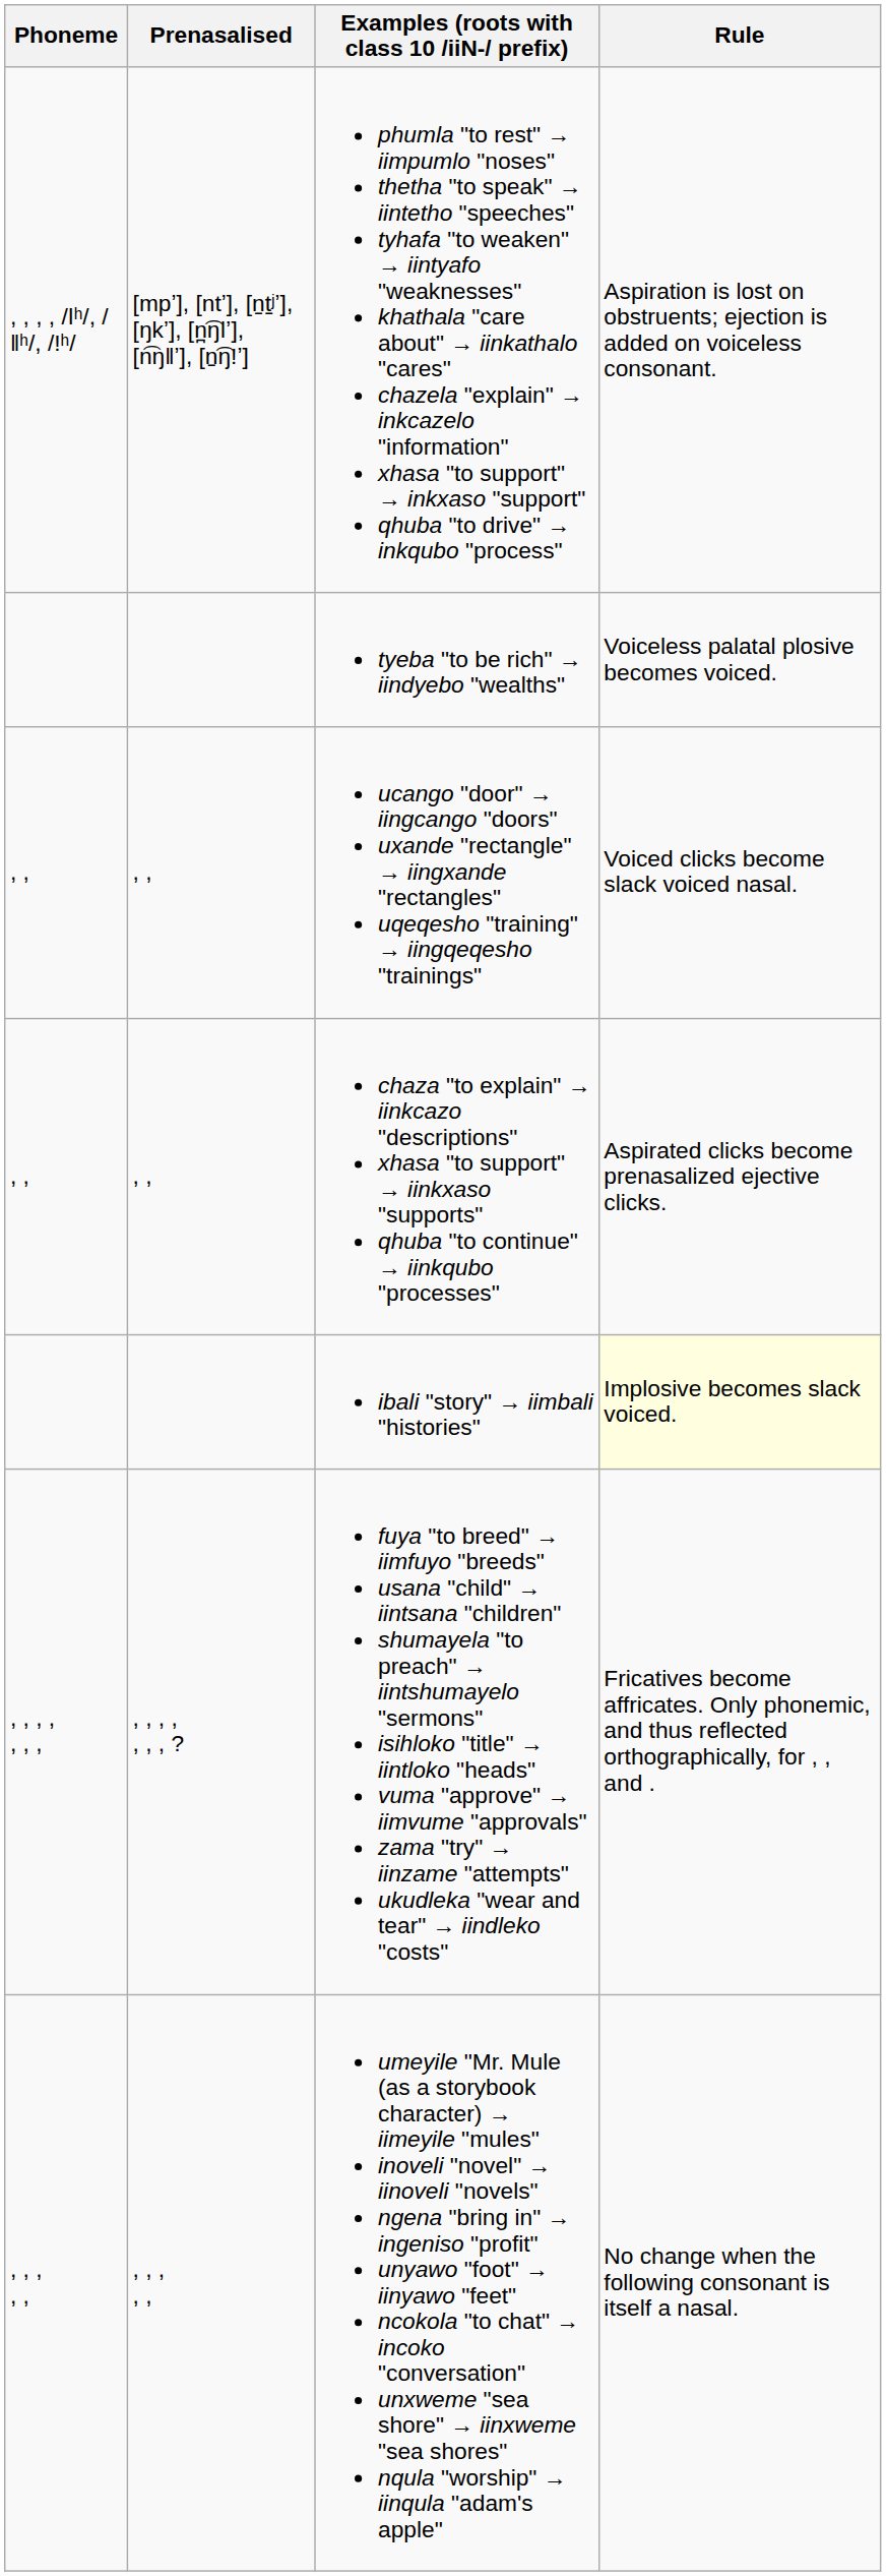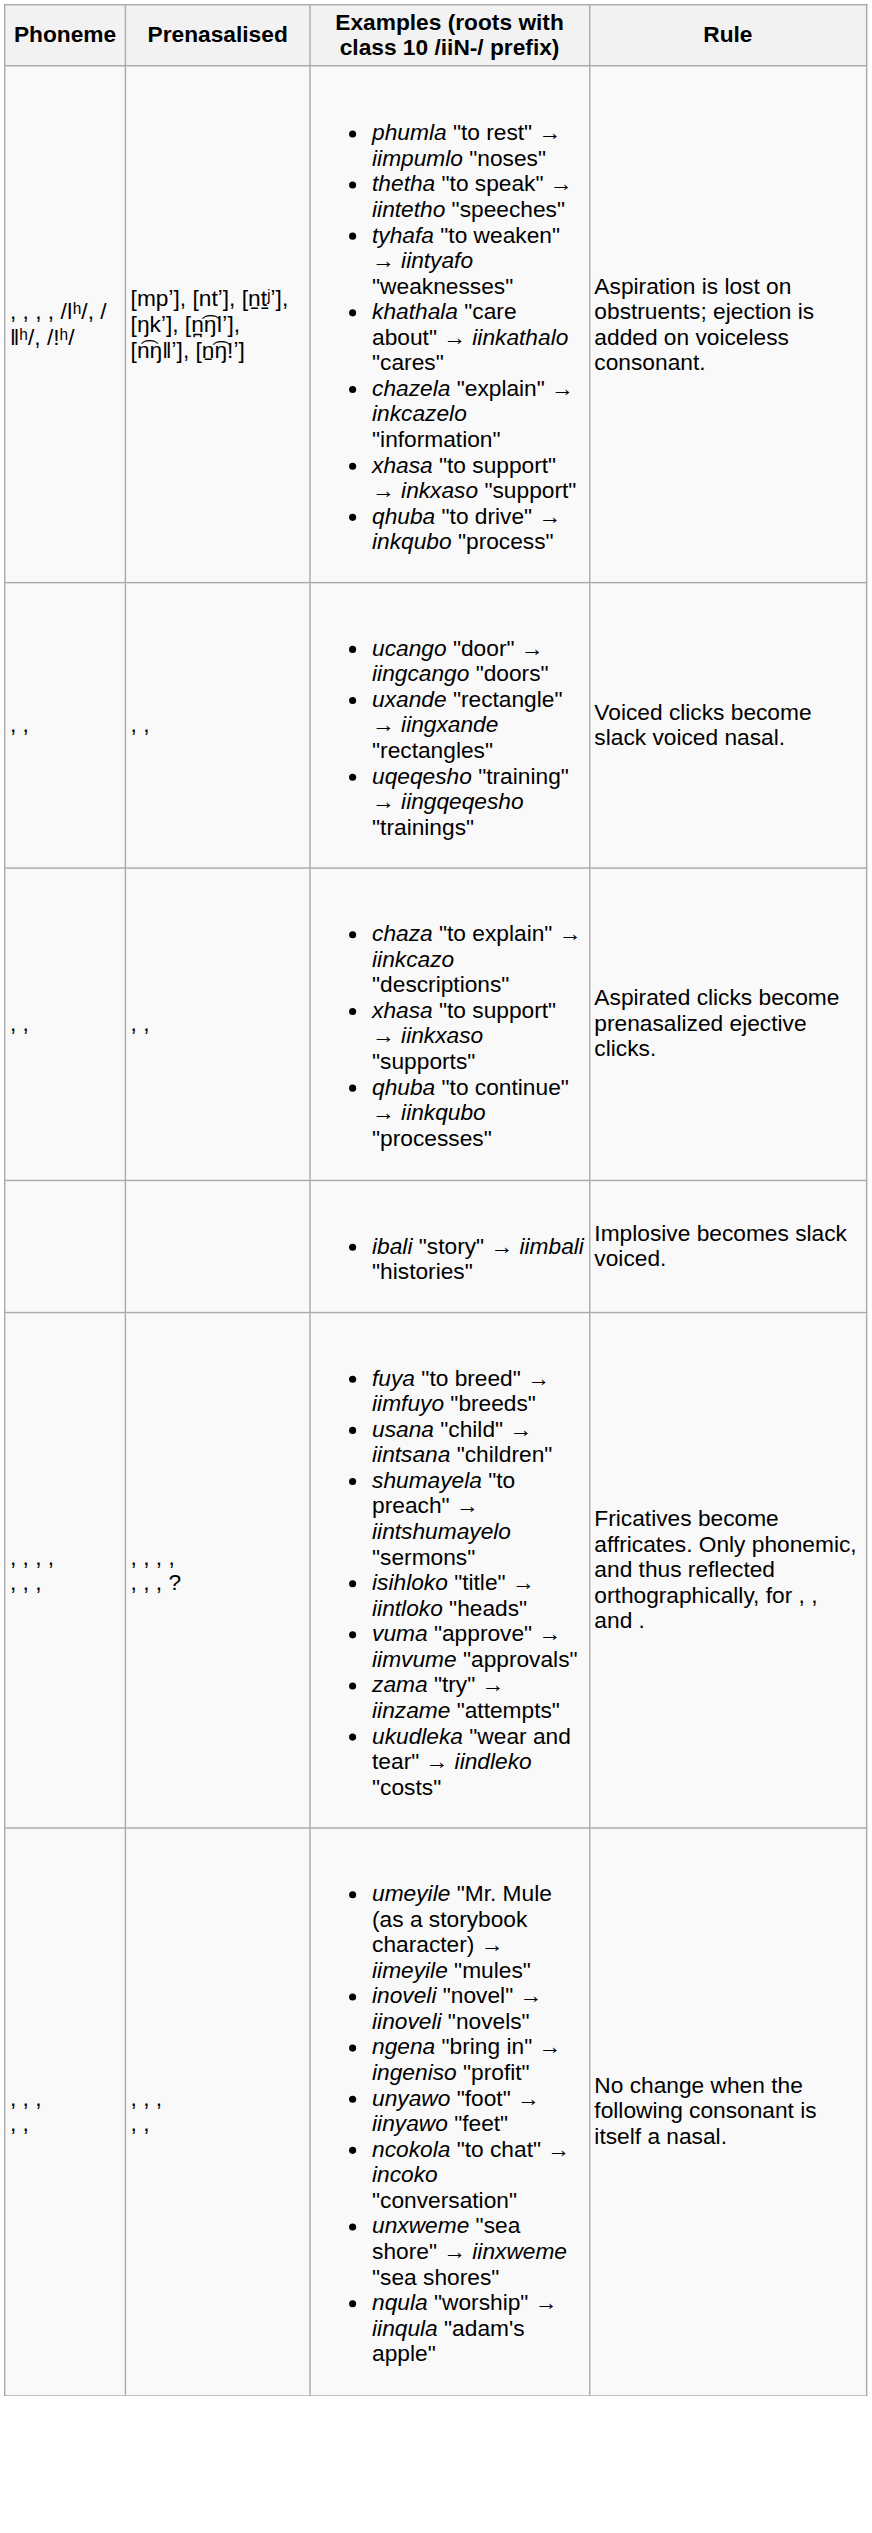 <table class="wikitable">
 <tr>
 <th>Phoneme</th>
 <th>Prenasalised</th>
 <th>Examples (roots with class 10 /iiN-/ prefix)</th>
 <th>Rule</th>
 </tr>
 <tr>
 <td>, , , , /ǀʰ/, /ǁʰ/, /ǃʰ/</td>
 <td>[mpʼ], [ntʼ], [n̠t̠ʲʼ], [ŋkʼ], [n̪͡ŋǀʼ], [n͡ŋǁʼ], [n̠͡ŋǃʼ]</td>
 <td><br><ul><li><em>phumla</em> "to rest" <em>→ iimpumlo</em> "noses"</li><li><em>thetha</em> "to speak" <em>→ iintetho</em> "speeches"</li><li><em>tyhafa</em> "to weaken" <em>→ iintyafo</em> "weaknesses"</li><li><em>khathala</em> "care about" <em>→ iinkathalo</em> "cares"</li><li><em>chazela</em> "explain" <em>→ inkcazelo</em> "information"</li><li><em>xhasa</em> "to support" <em>→ inkxaso</em> "support"</li><li><em>qhuba</em> "to drive" <em>→ inkqubo</em> "process"</li></ul></td>
 <td>Aspiration is lost on obstruents; ejection is added on voiceless consonant.</td>
-</tr>
-<tr>
-<td></td>
-<td></td>
-<td><br><ul><li><em>tyeba</em> "to be rich" <em>→ iindyebo</em> "wealths"</li></ul></td>
-<td>Voiceless palatal plosive becomes voiced.</td>
 </tr>
 <tr>
 <td>, , </td>
 <td>, , </td>
 <td><br><ul><li><em>ucango</em> "door" <em>→ iingcango</em> "doors"</li><li><em>uxande</em> "rectangle" <em>→ iingxande</em> "rectangles"</li><li><em>uqeqesho</em> "training" <em>→ iingqeqesho</em> "trainings"</li></ul></td>
 <td>Voiced clicks become slack voiced nasal.</td>
 </tr>
 <tr>
 <td>, , </td>
 <td>, , </td>
 <td><br><ul><li><em>chaza</em> "to explain" <em>→ iinkcazo</em> "descriptions"</li><li><em>xhasa</em> "to support" <em>→ iinkxaso</em> "supports"</li><li><em>qhuba</em> "to continue" <em>→ iinkqubo</em> "processes"</li></ul></td>
 <td>Aspirated clicks become prenasalized ejective clicks.</td>
 </tr>
 <tr>
 <td></td>
 <td></td>
 <td><br><ul><li><em>ibali</em> "story" <em>→ iimbali</em> "histories"</li></ul></td>
-<td style="background: lightyellow;">Implosive becomes slack voiced.</td>
+<td>Implosive becomes slack voiced.</td>
 </tr>
 <tr>
 <td>, , , , <br>, , , </td>
 <td>, , , , <br>, , , ?</td>
 <td><br><ul><li><em>fuya</em> "to breed" <em>→ iimfuyo</em> "breeds"</li><li><em>usana</em> "child" <em>→ iintsana</em> "children"</li><li><em>shumayela</em> "to preach" <em>→ iintshumayelo</em> "sermons"</li><li><em>isihloko</em> "title" <em>→ iintloko</em> "heads"</li><li><em>vuma</em> "approve" <em>→ iimvume</em> "approvals"</li><li><em>zama</em> "try" <em>→ iinzame</em> "attempts"</li><li><em>ukudleka</em> "wear and tear" <em>→ iindleko</em> "costs"</li></ul></td>
 <td>Fricatives become affricates. Only phonemic, and thus reflected orthographically, for , ,  and .</td>
 </tr>
 <tr>
 <td>, , , <br>, , </td>
 <td>, , , <br>, , </td>
 <td><br><ul><li><em>umeyile</em> "Mr. Mule (as a storybook character) <em>→ iimeyile</em> "mules"</li><li><em>inoveli</em> "novel" <em>→ iinoveli</em> "novels"</li><li><em>ngena</em> "bring in" <em>→ ingeniso</em> "profit"</li><li><em>unyawo</em> "foot" <em>→ iinyawo</em> "feet"</li><li><em>ncokola</em> "to chat" <em>→ incoko</em> "conversation"</li><li><em>unxweme</em> "sea shore" <em>→ iinxweme</em> "sea shores"</li><li><em>nqula</em> "worship" <em>→ iinqula</em> "adam's apple"</li></ul></td>
 <td>No change when the following consonant is itself a nasal.</td>
 </tr>
 </table>
